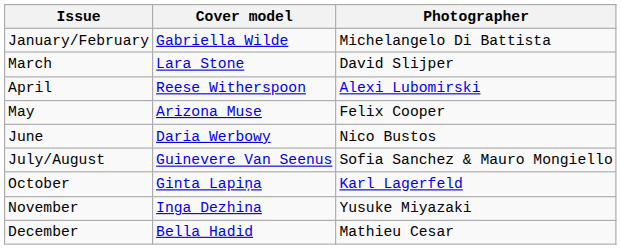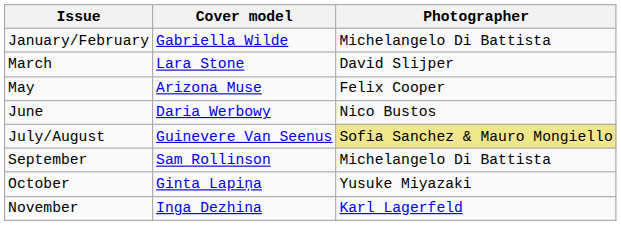 <table class="sortable wikitable">
 <tr>
 <th>Issue</th>
 <th>Cover model</th>
 <th>Photographer</th>
 </tr>
 <tr>
 <td>January/February</td>
 <td><a href='#'>Gabriella Wilde</a></td>
 <td>Michelangelo Di Battista</td>
 </tr>
 <tr>
 <td>March</td>
 <td><a href='#'>Lara Stone</a></td>
 <td>David Slijper</td>
 </tr>
 <tr>
-<td>April</td>
-<td><a href='#'>Reese Witherspoon</a></td>
-<td><a href='#'>Alexi Lubomirski</a></td>
-</tr>
-<tr>
 <td>May</td>
 <td><a href='#'>Arizona Muse</a></td>
 <td>Felix Cooper</td>
 </tr>
 <tr>
 <td>June</td>
 <td><a href='#'>Daria Werbowy</a></td>
 <td>Nico Bustos</td>
 </tr>
 <tr>
 <td>July/August</td>
 <td><a href='#'>Guinevere Van Seenus</a></td>
-<td>Sofia Sanchez & Mauro Mongiello</td>
+<td style="background: khaki;">Sofia Sanchez & Mauro Mongiello</td>
+</tr>
+<tr>
+<td>September</td>
+<td><a href='#'>Sam Rollinson</a></td>
+<td>Michelangelo Di Battista</td>
 </tr>
 <tr>
 <td>October</td>
 <td><a href='#'>Ginta Lapiņa</a></td>
-<td><a href='#'>Karl Lagerfeld</a></td>
+<td>Yusuke Miyazaki</td>
 </tr>
 <tr>
 <td>November</td>
 <td><a href='#'>Inga Dezhina</a></td>
-<td>Yusuke Miyazaki</td>
-</tr>
-<tr>
-<td>December</td>
-<td><a href='#'>Bella Hadid</a></td>
-<td>Mathieu Cesar</td>
+<td><a href='#'>Karl Lagerfeld</a></td>
 </tr>
 </table>
